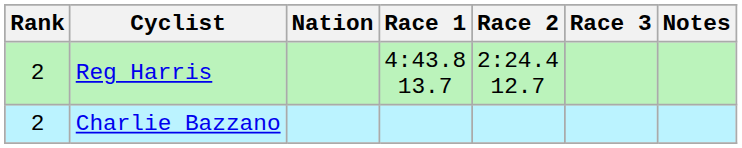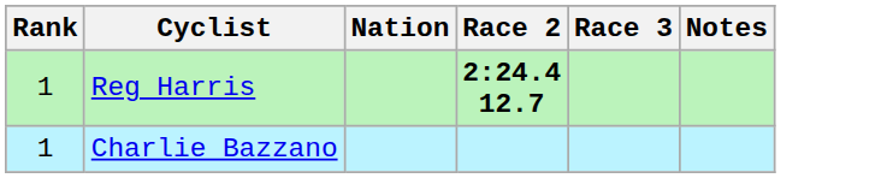 <table class="wikitable sortable" style="text-align:center">
 <tr>
 <th>Rank</th>
 <th>Cyclist</th>
 <th>Nation</th>
-<th>Race 1</th>
 <th>Race 2</th>
 <th>Race 3</th>
 <th>Notes</th>
 </tr>
 <tr bgcolor=bbf3bb>
-<td>2</td>
+<td>1</td>
 <td align=left><a href='#'>Reg Harris</a></td>
 <td align=left></td>
-<td>4:43.8<br>13.7</td>
-<td>2:24.4<br>12.7</td>
+<td><strong>2:24.4<br>12.7</strong></td>
 <td></td>
 <td></td>
 </tr>
 <tr bgcolor=bbf3ff>
-<td>2</td>
+<td>1</td>
 <td align=left><a href='#'>Charlie Bazzano</a></td>
 <td align=left></td>
 <td></td>
 <td></td>
 <td></td>
-<td></td>
 </tr>
 </table>
